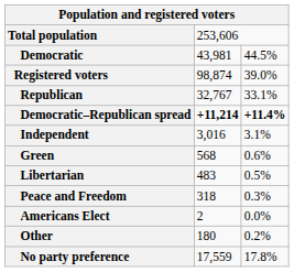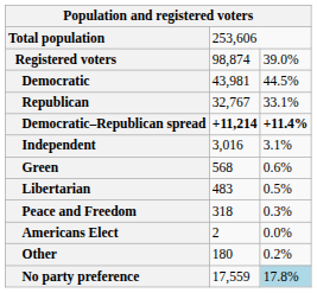 <table class="wikitable collapsible collapsed">
 <tr>
 <th colspan="3">Population and registered voters</th>
 </tr>
 <tr>
 <th scope="row" style="text-align: left;">Total population</th>
 <td colspan="2">253,606</td>
 </tr>
 <tr>
+<th scope="row" style="text-align: left;">  Registered voters</th>
+<td>98,874</td>
+<td>39.0%</td>
+</tr>
+<tr>
 <th scope="row" style="text-align: left;">    Democratic</th>
 <td>43,981</td>
 <td>44.5%</td>
-</tr>
-<tr>
-<th scope="row" style="text-align: left;">  Registered voters</th>
-<td>98,874</td>
-<td>39.0%</td>
 </tr>
 <tr>
 <th scope="row" style="text-align: left;">    Republican</th>
 <td>32,767</td>
 <td>33.1%</td>
 </tr>
 <tr>
 <th scope="row" style="text-align: left;">    Democratic–Republican spread</th>
 <td><span><strong>+11,214</strong></span></td>
 <td><span><strong>+11.4%</strong></span></td>
 </tr>
 <tr>
 <th scope="row" style="text-align: left;">    Independent</th>
 <td>3,016</td>
 <td>3.1%</td>
 </tr>
 <tr>
 <th scope="row" style="text-align: left;">    Green</th>
 <td>568</td>
 <td>0.6%</td>
 </tr>
 <tr>
 <th scope="row" style="text-align: left;">    Libertarian</th>
 <td>483</td>
 <td>0.5%</td>
 </tr>
 <tr>
 <th scope="row" style="text-align: left;">    Peace and Freedom</th>
 <td>318</td>
 <td>0.3%</td>
 </tr>
 <tr>
 <th scope="row" style="text-align: left;">    Americans Elect</th>
 <td>2</td>
 <td>0.0%</td>
 </tr>
 <tr>
 <th scope="row" style="text-align: left;">    Other</th>
 <td>180</td>
 <td>0.2%</td>
 </tr>
 <tr>
 <th scope="row" style="text-align: left;">    No party preference</th>
 <td>17,559</td>
-<td>17.8%</td>
+<td style="background: lightblue;">17.8%</td>
 </tr>
 </table>
